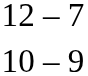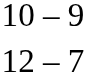 <table style="text-align:center">
 <tr>
 <th width=200></th>
 <th width=100></th>
 <th width=200></th>
 </tr>
 <tr>
 <td align=right><strong></strong></td>
-<td>12 – 7</td>
+<td>10 – 9</td>
 <td align=left></td>
 </tr>
 <tr>
 <td align=right><strong></strong></td>
-<td>10 – 9</td>
+<td>12 – 7</td>
 <td align=left></td>
 </tr>
 </table>
